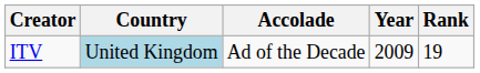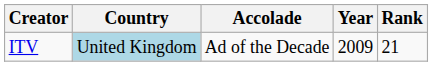 <table class="wikitable">
 <tr>
 <th>Creator</th>
 <th>Country</th>
 <th>Accolade</th>
 <th>Year</th>
 <th>Rank</th>
 </tr>
 <tr>
 <td><a href='#'>ITV</a></td>
 <td style="background: lightblue;">United Kingdom</td>
 <td>Ad of the Decade</td>
 <td>2009</td>
-<td>19</td>
+<td>21</td>
 </tr>
 </table>
